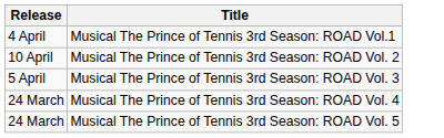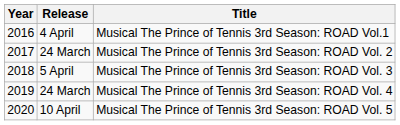 <table class="wikitable">
 <tr>
+<th>Year</th>
 <th>Release</th>
 <th>Title</th>
 </tr>
 <tr>
+<td>2016</td>
 <td>4 April</td>
 <td>Musical The Prince of Tennis 3rd Season: ROAD Vol.1</td>
 </tr>
 <tr>
-<td>10 April</td>
+<td>2017</td>
+<td>24 March</td>
 <td>Musical The Prince of Tennis 3rd Season: ROAD Vol. 2</td>
 </tr>
 <tr>
+<td>2018</td>
 <td>5 April</td>
 <td>Musical The Prince of Tennis 3rd Season: ROAD Vol. 3</td>
 </tr>
 <tr>
+<td>2019</td>
 <td>24 March</td>
 <td>Musical The Prince of Tennis 3rd Season: ROAD Vol. 4</td>
 </tr>
 <tr>
-<td>24 March</td>
+<td>2020</td>
+<td>10 April</td>
 <td>Musical The Prince of Tennis 3rd Season: ROAD Vol. 5</td>
 </tr>
 </table>
